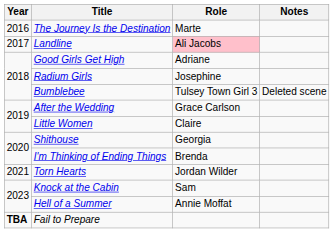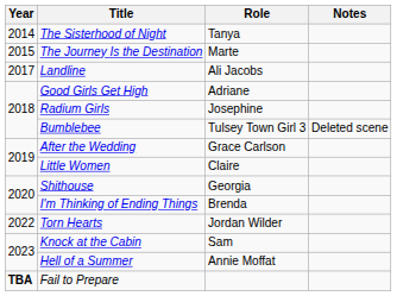 <table class="wikitable sortable">
 <tr>
 <th scope="col">Year</th>
 <th scope="col">Title</th>
 <th scope="col">Role</th>
 <th scope="col">Notes</th>
 </tr>
 <tr>
-<td>2016</td>
+<td>2014</td>
+<td scope="row"><em><a href='#'>The Sisterhood of Night</a></em></td>
+<td>Tanya</td>
+<td></td>
+</tr>
+<tr>
+<td>2015</td>
 <td scope="row"><em><a href='#'>The Journey Is the Destination</a></em></td>
 <td>Marte</td>
 <td></td>
 </tr>
 <tr>
 <td>2017</td>
 <td scope="row"><em><a href='#'>Landline</a></em></td>
-<td style="background: pink;">Ali Jacobs</td>
+<td>Ali Jacobs</td>
 <td></td>
 </tr>
 <tr>
 <td rowspan=3>2018</td>
 <td scope="row"><em><a href='#'>Good Girls Get High</a></em></td>
 <td>Adriane</td>
 <td></td>
 </tr>
 <tr>
 <td scope="row"><em><a href='#'>Radium Girls</a></em></td>
 <td>Josephine</td>
 <td></td>
 </tr>
 <tr>
 <td scope="row"><em><a href='#'>Bumblebee</a></em></td>
 <td>Tulsey Town Girl 3</td>
 <td>Deleted scene</td>
 </tr>
 <tr>
 <td rowspan=2>2019</td>
 <td scope="row"><em><a href='#'>After the Wedding</a></em></td>
 <td>Grace Carlson</td>
 <td></td>
 </tr>
 <tr>
 <td scope="row"><em><a href='#'>Little Women</a></em></td>
 <td>Claire</td>
 <td></td>
 </tr>
 <tr>
 <td rowspan=2>2020</td>
 <td scope="row"><em><a href='#'>Shithouse</a></em></td>
 <td>Georgia</td>
 <td></td>
 </tr>
 <tr>
 <td scope="row"><em><a href='#'>I'm Thinking of Ending Things</a></em></td>
 <td>Brenda</td>
 <td></td>
 </tr>
 <tr>
-<td>2021</td>
+<td>2022</td>
 <td scope="row"><em><a href='#'>Torn Hearts</a></em></td>
 <td>Jordan Wilder</td>
 <td></td>
 </tr>
 <tr>
 <td rowspan="2">2023</td>
 <td scope="row"><em><a href='#'>Knock at the Cabin</a></em></td>
 <td>Sam</td>
 <td></td>
 </tr>
 <tr>
 <td><em><a href='#'>Hell of a Summer</a></em></td>
 <td>Annie Moffat</td>
 <td></td>
 </tr>
 <tr>
 <td><strong>TBA</strong></td>
 <td scope="row"><em>Fail to Prepare</em></td>
 <td></td>
 <td></td>
 </tr>
 </table>
